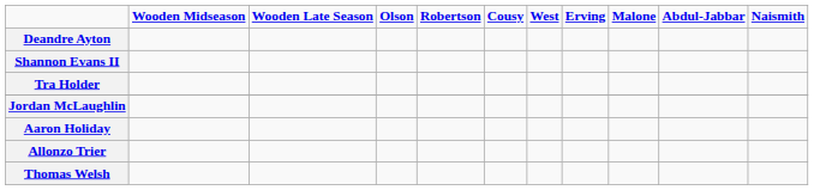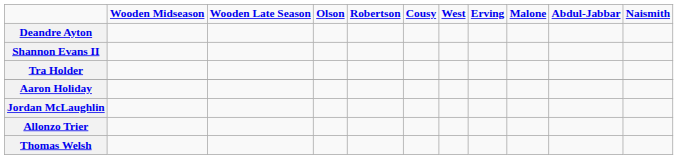 <table class="wikitable" style="white-space:nowrap; font-size:90%;">
 <tr>
 <td></td>
 <td><strong><a href='#'>Wooden Midseason</a></strong></td>
 <td><strong><a href='#'>Wooden Late Season</a></strong></td>
 <td><strong><a href='#'>Olson</a></strong></td>
 <td><strong><a href='#'>Robertson</a></strong></td>
 <td><strong><a href='#'>Cousy</a></strong></td>
 <td><strong><a href='#'>West</a></strong></td>
 <td><strong><a href='#'>Erving</a></strong></td>
 <td><strong><a href='#'>Malone</a></strong></td>
 <td><strong><a href='#'>Abdul-Jabbar</a></strong></td>
 <td><strong><a href='#'>Naismith</a></strong></td>
 </tr>
 <tr>
 <th><a href='#'>Deandre Ayton</a></th>
 <td></td>
 <td></td>
 <td></td>
 <td></td>
 <td></td>
 <td></td>
 <td></td>
 <td></td>
 <td></td>
 <td></td>
 </tr>
 <tr>
 <th><a href='#'>Shannon Evans II</a></th>
 <td></td>
 <td></td>
 <td></td>
 <td></td>
 <td></td>
 <td></td>
 <td></td>
 <td></td>
 <td></td>
 <td></td>
 </tr>
 <tr>
 <th><a href='#'>Tra Holder</a></th>
 <td></td>
 <td></td>
 <td></td>
 <td></td>
 <td></td>
 <td></td>
 <td></td>
 <td></td>
 <td></td>
 <td></td>
 </tr>
 <tr>
 </tr>
 <tr>
-<th><a href='#'>Jordan McLaughlin</a></th>
+<th><a href='#'>Aaron Holiday</a></th>
 <td></td>
 <td></td>
 <td></td>
 <td></td>
 <td></td>
 <td></td>
 <td></td>
 <td></td>
 <td></td>
 <td></td>
 </tr>
 <tr>
-<th><a href='#'>Aaron Holiday</a></th>
+<th><a href='#'>Jordan McLaughlin</a></th>
 <td></td>
 <td></td>
 <td></td>
 <td></td>
 <td></td>
 <td></td>
 <td></td>
 <td></td>
 <td></td>
 <td></td>
 </tr>
 <tr>
 <th><a href='#'>Allonzo Trier</a></th>
 <td></td>
 <td></td>
 <td></td>
 <td></td>
 <td></td>
 <td></td>
 <td></td>
 <td></td>
 <td></td>
 <td></td>
 </tr>
 <tr>
 <th><a href='#'>Thomas Welsh</a></th>
 <td></td>
 <td></td>
 <td></td>
 <td></td>
 <td></td>
 <td></td>
 <td></td>
 <td></td>
 <td></td>
 <td></td>
 </tr>
 </table>
